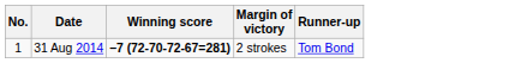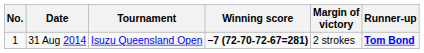 <table class="wikitable" style="font-size:95%;">
 <tr>
 <th>No.</th>
 <th>Date</th>
+<th>Tournament</th>
 <th>Winning score</th>
 <th>Margin of<br>victory</th>
 <th>Runner-up</th>
 </tr>
 <tr>
 <td align=center>1</td>
 <td align=right>31 Aug <a href='#'>2014</a></td>
+<td><a href='#'>Isuzu Queensland Open</a></td>
 <td><strong>−7 (72-70-72-67=281)</strong></td>
 <td>2 strokes</td>
-<td> <a href='#'>Tom Bond</a></td>
+<td><strong> <a href='#'>Tom Bond</a></strong></td>
 </tr>
 </table>
